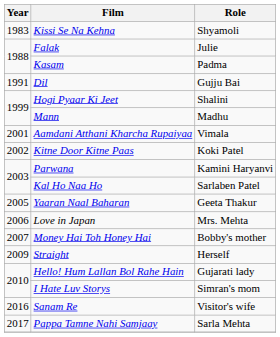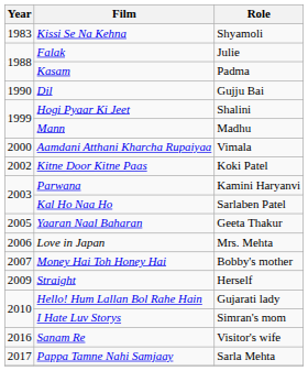 <table class="wikitable sortable">
 <tr>
 <th>Year</th>
 <th>Film</th>
 <th>Role</th>
 </tr>
 <tr>
 <td>1983</td>
 <td><em><a href='#'>Kissi Se Na Kehna</a></em></td>
 <td>Shyamoli</td>
 </tr>
 <tr>
 <td Rowspan="2">1988</td>
 <td><em><a href='#'>Falak</a></em></td>
 <td>Julie</td>
 </tr>
 <tr>
 <td><em> <a href='#'>Kasam</a></em></td>
 <td>Padma</td>
 </tr>
 <tr>
-<td>1991</td>
+<td>1990</td>
 <td><em><a href='#'>Dil</a></em></td>
 <td>Gujju Bai</td>
 </tr>
 <tr>
 <td rowspan="2">1999</td>
 <td><em><a href='#'>Hogi Pyaar Ki Jeet</a></em></td>
 <td>Shalini</td>
 </tr>
 <tr>
 <td><em><a href='#'>Mann</a></em></td>
 <td>Madhu</td>
 </tr>
 <tr>
-<td>2001</td>
+<td>2000</td>
 <td><em><a href='#'>Aamdani Atthani Kharcha Rupaiyaa</a></em></td>
 <td>Vimala</td>
 </tr>
 <tr>
 <td>2002</td>
 <td><em><a href='#'>Kitne Door Kitne Paas</a></em></td>
 <td>Koki Patel</td>
 </tr>
 <tr>
 <td rowspan="2">2003</td>
 <td><em><a href='#'>Parwana</a></em></td>
 <td>Kamini Haryanvi</td>
 </tr>
 <tr>
 <td><em><a href='#'>Kal Ho Naa Ho</a></em></td>
 <td>Sarlaben Patel</td>
 </tr>
 <tr>
 <td>2005</td>
 <td><em><a href='#'>Yaaran Naal Baharan</a></em></td>
 <td>Geeta Thakur</td>
 </tr>
 <tr>
 <td>2006</td>
 <td><em>Love in Japan</em></td>
 <td>Mrs. Mehta</td>
 </tr>
 <tr>
 <td>2007</td>
 <td><em><a href='#'>Money Hai Toh Honey Hai</a></em></td>
 <td>Bobby's mother</td>
 </tr>
 <tr>
 <td>2009</td>
 <td><em><a href='#'>Straight</a></em></td>
 <td>Herself</td>
 </tr>
 <tr>
 <td rowspan="2">2010</td>
 <td><em><a href='#'>Hello! Hum Lallan Bol Rahe Hain</a></em></td>
 <td>Gujarati lady</td>
 </tr>
 <tr>
 <td><em><a href='#'>I Hate Luv Storys</a></em></td>
 <td>Simran's mom</td>
 </tr>
 <tr>
 <td>2016</td>
 <td><em><a href='#'>Sanam Re</a></em></td>
 <td>Visitor's wife</td>
 </tr>
 <tr>
 <td>2017</td>
 <td><em><a href='#'>Pappa Tamne Nahi Samjaay</a></em></td>
 <td>Sarla Mehta</td>
 </tr>
 <tr>
 </tr>
 </table>
